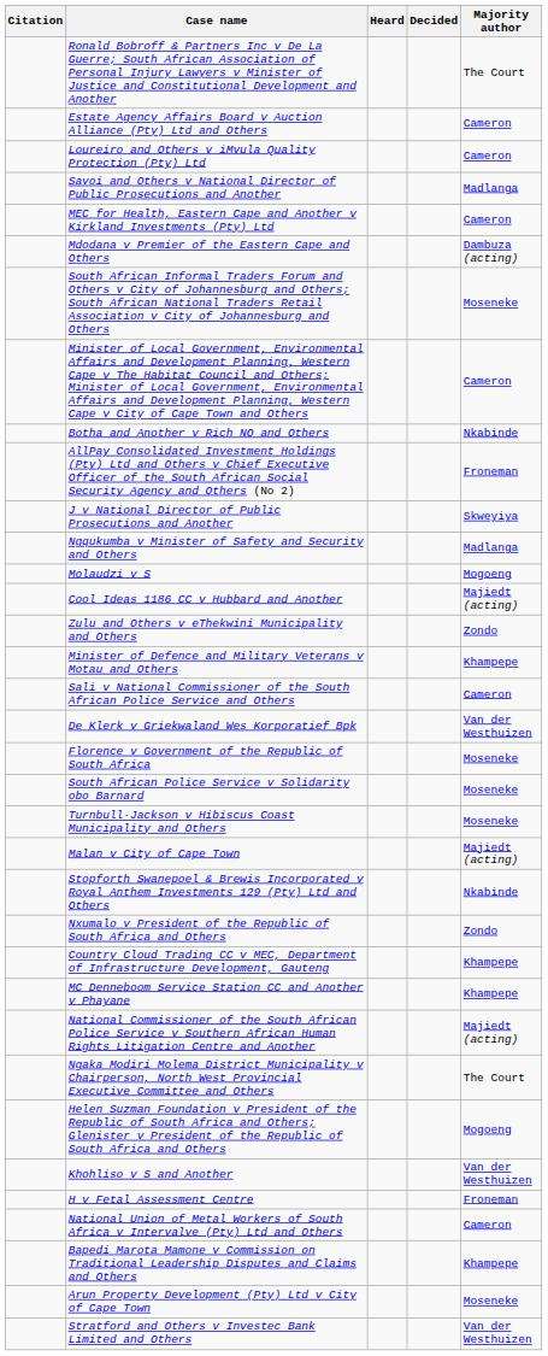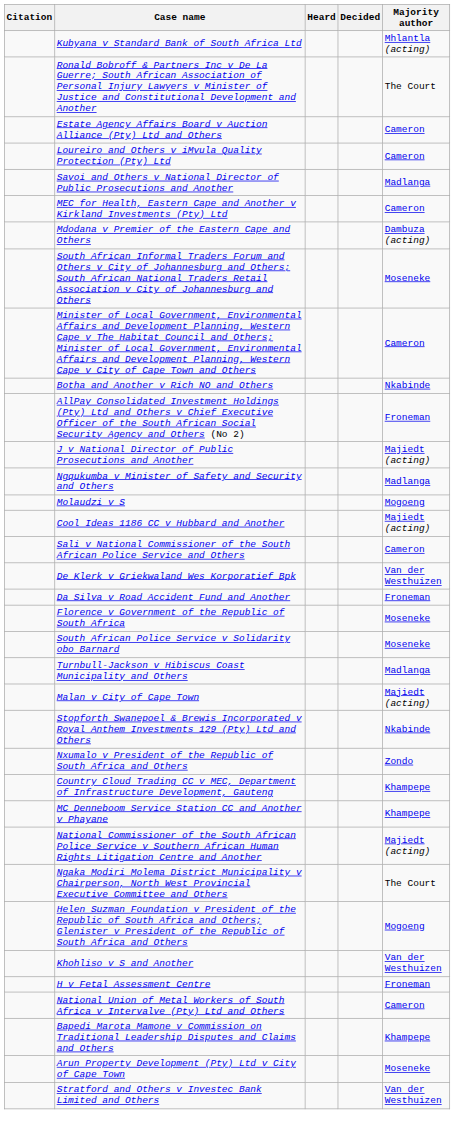 <table class="wikitable sortable static-row-numbers">
 <tr>
 <th>Citation</th>
 <th>Case name</th>
 <th>Heard</th>
 <th>Decided</th>
 <th>Majority author</th>
+</tr>
+<tr>
+<td nowrap></td>
+<td><em><a href='#'>Kubyana v Standard Bank of South Africa Ltd</a></em></td>
+<td></td>
+<td></td>
+<td><a href='#'>Mhlantla</a> <em>(acting)</em></td>
 </tr>
 <tr>
 <td nowrap></td>
 <td><em><a href='#'>Ronald Bobroff & Partners Inc v De La Guerre; South African Association of Personal Injury Lawyers v Minister of Justice and Constitutional Development and Another</a></em></td>
 <td></td>
 <td></td>
 <td>The Court</td>
 </tr>
 <tr>
 <td nowrap></td>
 <td><em><a href='#'>Estate Agency Affairs Board v Auction Alliance (Pty) Ltd and Others</a></em></td>
 <td></td>
 <td></td>
 <td><a href='#'>Cameron</a></td>
 </tr>
 <tr>
 <td nowrap></td>
 <td><em><a href='#'>Loureiro and Others v iMvula Quality Protection (Pty) Ltd</a></em></td>
 <td></td>
 <td></td>
 <td><a href='#'>Cameron</a></td>
 </tr>
 <tr>
 <td nowrap></td>
 <td><em><a href='#'>Savoi and Others v National Director of Public Prosecutions and Another</a></em></td>
 <td></td>
 <td></td>
 <td><a href='#'>Madlanga</a></td>
 </tr>
 <tr>
 <td nowrap></td>
 <td><em><a href='#'>MEC for Health, Eastern Cape and Another v Kirkland Investments (Pty) Ltd</a></em></td>
 <td></td>
 <td></td>
 <td><a href='#'>Cameron</a></td>
 </tr>
 <tr>
 <td nowrap></td>
 <td><em><a href='#'>Mdodana v Premier of the Eastern Cape and Others</a></em></td>
 <td></td>
 <td></td>
 <td><a href='#'>Dambuza</a> <em>(acting)</em></td>
 </tr>
 <tr>
 <td nowrap></td>
 <td><em><a href='#'>South African Informal Traders Forum and Others v City of Johannesburg and Others; South African National Traders Retail Association v City of Johannesburg and Others</a></em></td>
 <td></td>
 <td></td>
 <td><a href='#'>Moseneke</a></td>
 </tr>
 <tr>
 <td nowrap></td>
 <td><em><a href='#'>Minister of Local Government, Environmental Affairs and Development Planning, Western Cape v The Habitat Council and Others; Minister of Local Government, Environmental Affairs and Development Planning, Western Cape v City of Cape Town and Others</a></em></td>
 <td></td>
 <td></td>
 <td><a href='#'>Cameron</a></td>
 </tr>
 <tr>
 <td nowrap></td>
 <td><em><a href='#'>Botha and Another v Rich NO and Others</a></em></td>
 <td></td>
 <td></td>
 <td><a href='#'>Nkabinde</a></td>
 </tr>
 <tr>
 <td nowrap></td>
 <td><em><a href='#'>AllPay Consolidated Investment Holdings (Pty) Ltd and Others v Chief Executive Officer of the South African Social Security Agency and Others</a></em> (No 2)</td>
 <td></td>
 <td></td>
 <td><a href='#'>Froneman</a></td>
 </tr>
 <tr>
 <td nowrap></td>
 <td><em><a href='#'>J v National Director of Public Prosecutions and Another</a></em></td>
 <td></td>
 <td></td>
-<td><a href='#'>Skweyiya</a></td>
+<td><a href='#'>Majiedt</a> <em>(acting)</em></td>
 </tr>
 <tr>
 <td nowrap></td>
 <td><em><a href='#'>Ngqukumba v Minister of Safety and Security and Others</a></em></td>
 <td></td>
 <td></td>
 <td><a href='#'>Madlanga</a></td>
 </tr>
 <tr>
 <td nowrap></td>
 <td><em><a href='#'>Molaudzi v S</a></em></td>
 <td></td>
 <td></td>
 <td><a href='#'>Mogoeng</a></td>
 </tr>
 <tr>
 <td nowrap></td>
 <td><em><a href='#'>Cool Ideas 1186 CC v Hubbard and Another</a></em></td>
 <td></td>
 <td></td>
 <td><a href='#'>Majiedt</a> <em>(acting)</em></td>
 </tr>
 <tr>
 <td nowrap></td>
-<td><em><a href='#'>Zulu and Others v eThekwini Municipality and Others</a></em></td>
-<td></td>
-<td></td>
-<td><a href='#'>Zondo</a></td>
-</tr>
-<tr>
-<td nowrap></td>
-<td><em><a href='#'>Minister of Defence and Military Veterans v Motau and Others</a></em></td>
-<td></td>
-<td></td>
-<td><a href='#'>Khampepe</a></td>
-</tr>
-<tr>
-<td nowrap></td>
 <td><em><a href='#'>Sali v National Commissioner of the South African Police Service and Others</a></em></td>
 <td></td>
 <td></td>
 <td><a href='#'>Cameron</a></td>
 </tr>
 <tr>
 <td nowrap></td>
 <td><em><a href='#'>De Klerk v Griekwaland Wes Korporatief Bpk</a></em></td>
 <td></td>
 <td></td>
 <td><a href='#'>Van der Westhuizen</a></td>
+</tr>
+<tr>
+<td nowrap></td>
+<td><em><a href='#'>Da Silva v Road Accident Fund and Another</a></em></td>
+<td></td>
+<td></td>
+<td><a href='#'>Froneman</a></td>
 </tr>
 <tr>
 <td nowrap></td>
 <td><em><a href='#'>Florence v Government of the Republic of South Africa</a></em></td>
 <td></td>
 <td></td>
 <td><a href='#'>Moseneke</a></td>
 </tr>
 <tr>
 <td nowrap></td>
 <td><em><a href='#'>South African Police Service v Solidarity obo Barnard</a></em></td>
 <td></td>
 <td></td>
 <td><a href='#'>Moseneke</a></td>
 </tr>
 <tr>
 <td nowrap></td>
 <td><em><a href='#'>Turnbull-Jackson v Hibiscus Coast Municipality and Others</a></em></td>
 <td></td>
 <td></td>
-<td><a href='#'>Moseneke</a></td>
+<td><a href='#'>Madlanga</a></td>
 </tr>
 <tr>
 <td nowrap></td>
 <td><em><a href='#'>Malan v City of Cape Town</a></em></td>
 <td></td>
 <td></td>
 <td><a href='#'>Majiedt</a> <em>(acting)</em></td>
 </tr>
 <tr>
 <td nowrap></td>
 <td><em><a href='#'>Stopforth Swanepoel & Brewis Incorporated v Royal Anthem Investments 129 (Pty) Ltd and Others</a></em></td>
 <td></td>
 <td></td>
 <td><a href='#'>Nkabinde</a></td>
 </tr>
 <tr>
 <td nowrap></td>
 <td><em><a href='#'>Nxumalo v President of the Republic of South Africa and Others</a></em></td>
 <td></td>
 <td></td>
 <td><a href='#'>Zondo</a></td>
 </tr>
 <tr>
 <td nowrap></td>
 <td><em><a href='#'>Country Cloud Trading CC v MEC, Department of Infrastructure Development, Gauteng</a></em></td>
 <td></td>
 <td></td>
 <td><a href='#'>Khampepe</a></td>
 </tr>
 <tr>
 <td nowrap></td>
 <td><em><a href='#'>MC Denneboom Service Station CC and Another v Phayane</a></em></td>
 <td></td>
 <td></td>
 <td><a href='#'>Khampepe</a></td>
 </tr>
 <tr>
 <td nowrap></td>
 <td><em><a href='#'>National Commissioner of the South African Police Service v Southern African Human Rights Litigation Centre and Another</a></em></td>
 <td></td>
 <td></td>
 <td><a href='#'>Majiedt</a> <em>(acting)</em></td>
 </tr>
 <tr>
 <td nowrap></td>
 <td><em><a href='#'>Ngaka Modiri Molema District Municipality v Chairperson, North West Provincial Executive Committee and Others</a></em></td>
 <td></td>
 <td></td>
 <td>The Court</td>
 </tr>
 <tr>
 <td nowrap></td>
 <td><em><a href='#'>Helen Suzman Foundation v President of the Republic of South Africa and Others; Glenister v President of the Republic of South Africa and Others</a></em></td>
 <td></td>
 <td></td>
 <td><a href='#'>Mogoeng</a></td>
 </tr>
 <tr>
 <td nowrap></td>
 <td><em><a href='#'>Khohliso v S and Another</a></em></td>
 <td></td>
 <td></td>
 <td><a href='#'>Van der Westhuizen</a></td>
 </tr>
 <tr>
 <td nowrap></td>
 <td><em><a href='#'>H v Fetal Assessment Centre</a></em></td>
 <td></td>
 <td></td>
 <td><a href='#'>Froneman</a></td>
 </tr>
 <tr>
 <td nowrap></td>
 <td><em><a href='#'>National Union of Metal Workers of South Africa v Intervalve (Pty) Ltd and Others</a></em></td>
 <td></td>
 <td></td>
 <td><a href='#'>Cameron</a></td>
 </tr>
 <tr>
 <td nowrap></td>
 <td><em><a href='#'>Bapedi Marota Mamone v Commission on Traditional Leadership Disputes and Claims and Others</a></em></td>
 <td></td>
 <td></td>
 <td><a href='#'>Khampepe</a></td>
 </tr>
 <tr>
 <td nowrap></td>
 <td><em><a href='#'>Arun Property Development (Pty) Ltd v City of Cape Town</a></em></td>
 <td></td>
 <td></td>
 <td><a href='#'>Moseneke</a></td>
 </tr>
 <tr>
 <td nowrap></td>
 <td><em><a href='#'>Stratford and Others v Investec Bank Limited and Others</a></em></td>
 <td></td>
 <td></td>
 <td><a href='#'>Van der Westhuizen</a></td>
 </tr>
 </table>
